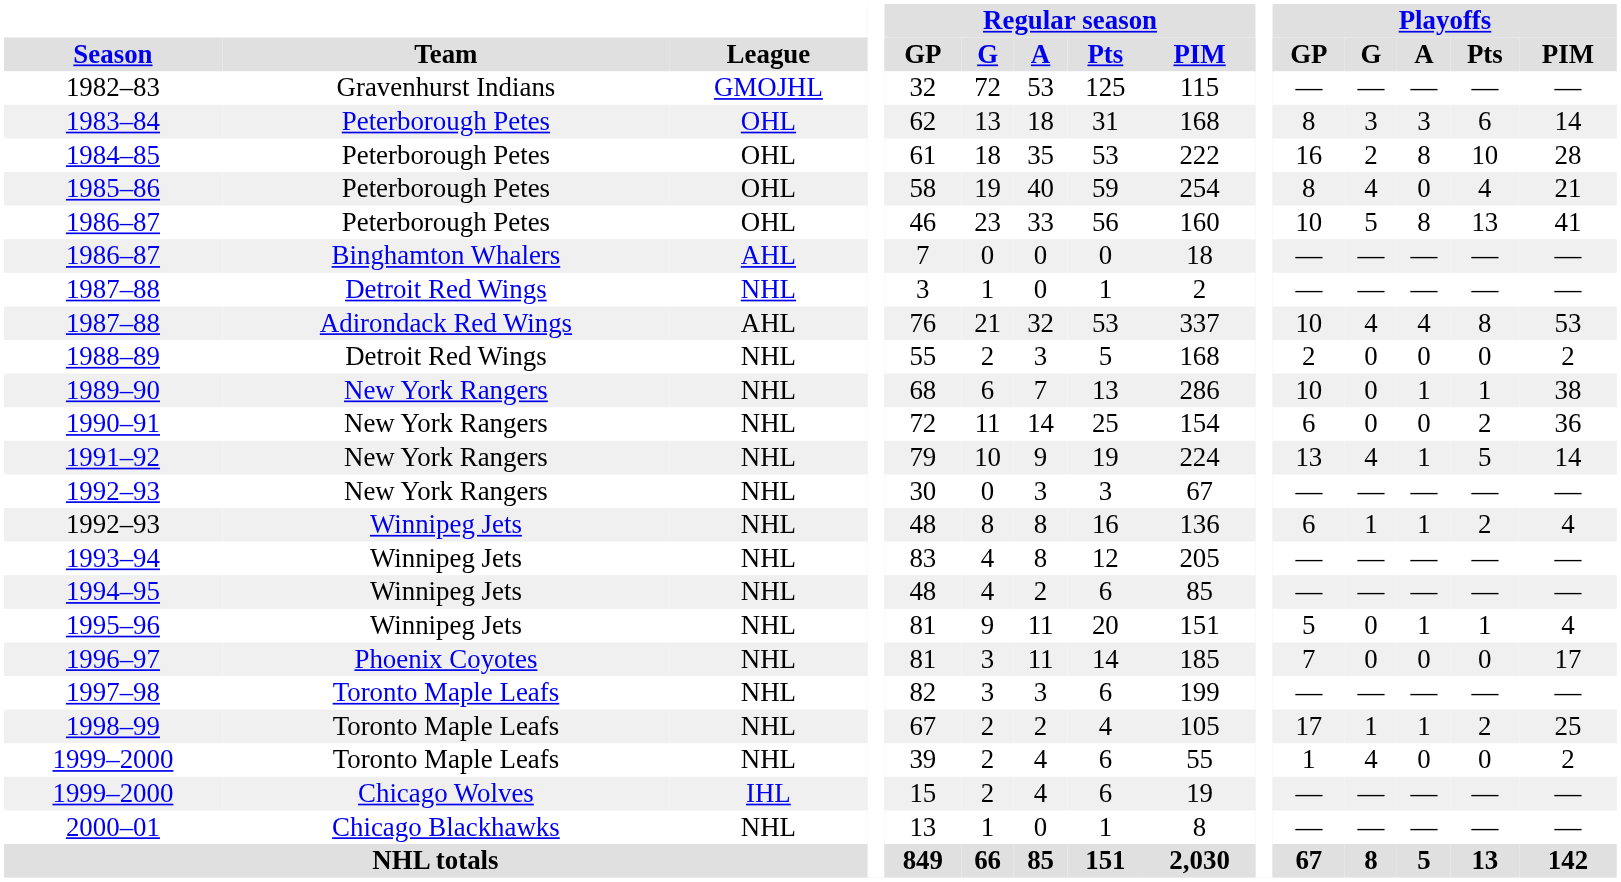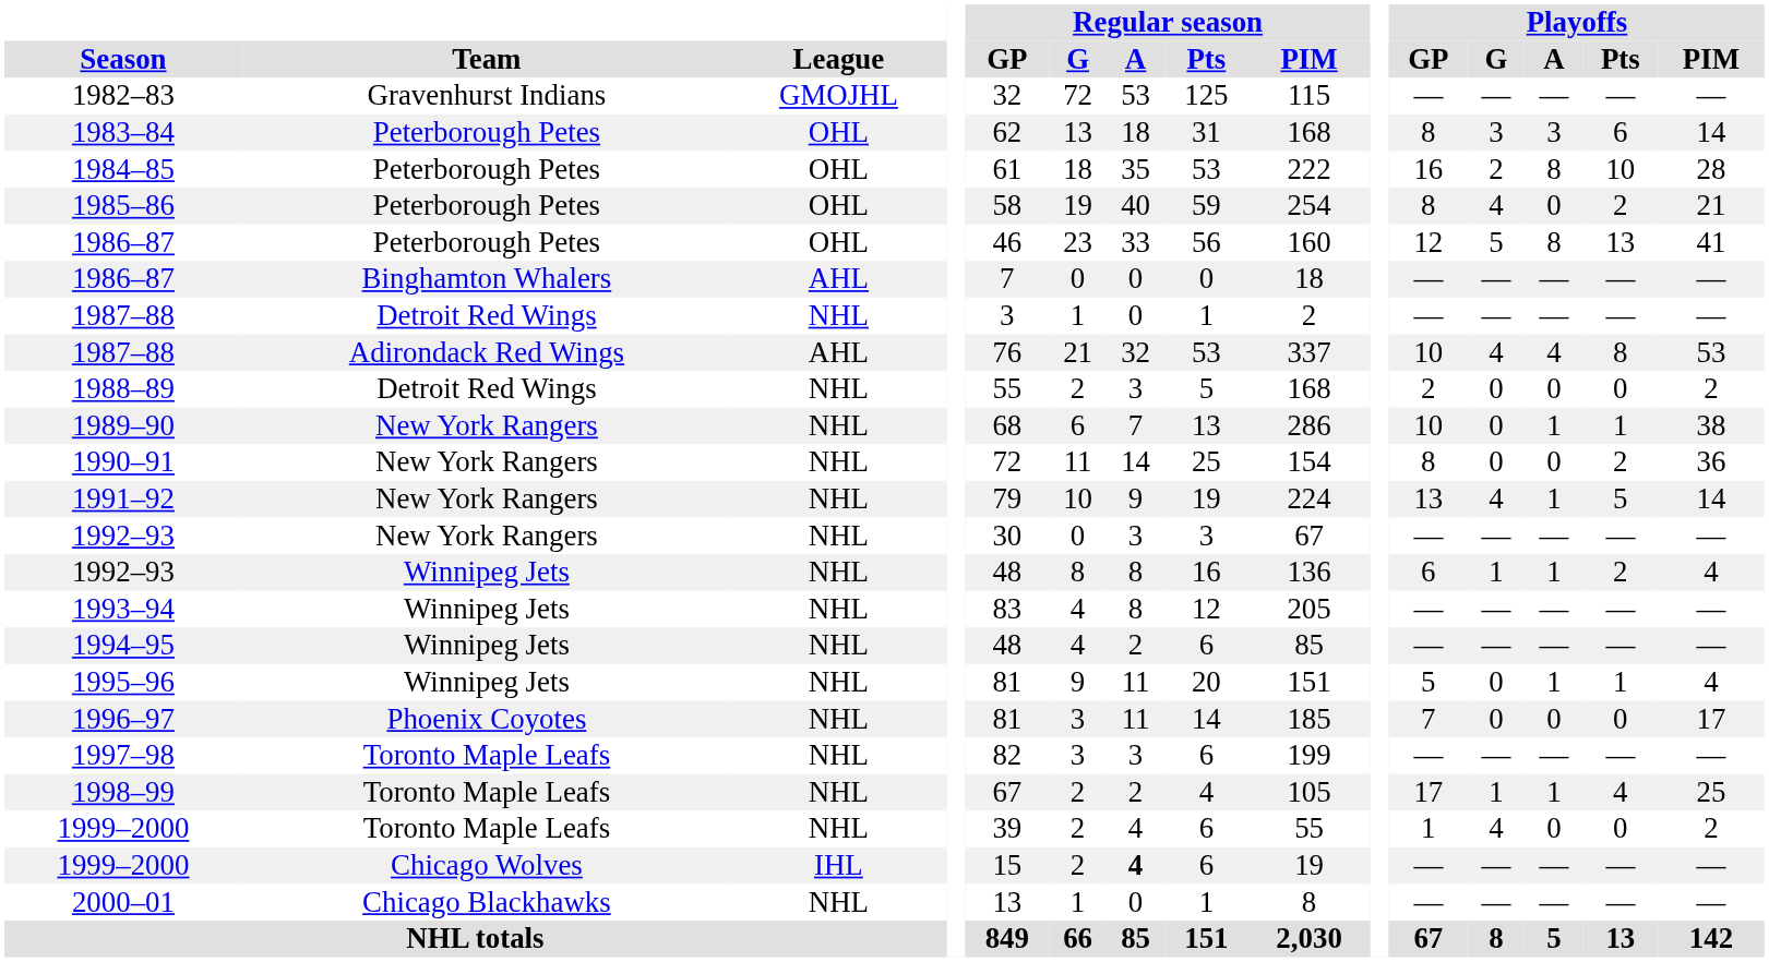 <table border="0" cellpadding="1" cellspacing="0" style="text-align:center; width:60em">
 <tr bgcolor="#e0e0e0">
 <th colspan="3" bgcolor="#ffffff"> </th>
 <th rowspan="99" bgcolor="#ffffff"> </th>
 <th colspan="5"><a href='#'>Regular season</a></th>
 <th rowspan="99" bgcolor="#ffffff"> </th>
 <th colspan="5"><a href='#'>Playoffs</a></th>
 </tr>
 <tr bgcolor="#e0e0e0">
 <th><a href='#'>Season</a></th>
 <th>Team</th>
 <th>League</th>
 <th>GP</th>
 <th><a href='#'>G</a></th>
 <th><a href='#'>A</a></th>
 <th><a href='#'>Pts</a></th>
 <th><a href='#'>PIM</a></th>
 <th>GP</th>
 <th>G</th>
 <th>A</th>
 <th>Pts</th>
 <th>PIM</th>
 </tr>
 <tr>
 <td>1982–83</td>
 <td>Gravenhurst Indians</td>
 <td><a href='#'>GMOJHL</a></td>
 <td>32</td>
 <td>72</td>
 <td>53</td>
 <td>125</td>
 <td>115</td>
 <td>—</td>
 <td>—</td>
 <td>—</td>
 <td>—</td>
 <td>—</td>
 </tr>
 <tr bgcolor="#f0f0f0">
 <td><a href='#'>1983–84</a></td>
 <td><a href='#'>Peterborough Petes</a></td>
 <td><a href='#'>OHL</a></td>
 <td>62</td>
 <td>13</td>
 <td>18</td>
 <td>31</td>
 <td>168</td>
 <td>8</td>
 <td>3</td>
 <td>3</td>
 <td>6</td>
 <td>14</td>
 </tr>
 <tr>
 <td><a href='#'>1984–85</a></td>
 <td>Peterborough Petes</td>
 <td>OHL</td>
 <td>61</td>
 <td>18</td>
 <td>35</td>
 <td>53</td>
 <td>222</td>
 <td>16</td>
 <td>2</td>
 <td>8</td>
 <td>10</td>
 <td>28</td>
 </tr>
 <tr bgcolor="#f0f0f0">
 <td><a href='#'>1985–86</a></td>
 <td>Peterborough Petes</td>
 <td>OHL</td>
 <td>58</td>
 <td>19</td>
 <td>40</td>
 <td>59</td>
 <td>254</td>
 <td>8</td>
 <td>4</td>
 <td>0</td>
-<td>4</td>
+<td>2</td>
 <td>21</td>
 </tr>
 <tr>
 <td><a href='#'>1986–87</a></td>
 <td>Peterborough Petes</td>
 <td>OHL</td>
 <td>46</td>
 <td>23</td>
 <td>33</td>
 <td>56</td>
 <td>160</td>
-<td>10</td>
+<td>12</td>
 <td>5</td>
 <td>8</td>
 <td>13</td>
 <td>41</td>
 </tr>
 <tr bgcolor="#f0f0f0">
 <td><a href='#'>1986–87</a></td>
 <td><a href='#'>Binghamton Whalers</a></td>
 <td><a href='#'>AHL</a></td>
 <td>7</td>
 <td>0</td>
 <td>0</td>
 <td>0</td>
 <td>18</td>
 <td>—</td>
 <td>—</td>
 <td>—</td>
 <td>—</td>
 <td>—</td>
 </tr>
 <tr>
 <td><a href='#'>1987–88</a></td>
 <td><a href='#'>Detroit Red Wings</a></td>
 <td><a href='#'>NHL</a></td>
 <td>3</td>
 <td>1</td>
 <td>0</td>
 <td>1</td>
 <td>2</td>
 <td>—</td>
 <td>—</td>
 <td>—</td>
 <td>—</td>
 <td>—</td>
 </tr>
 <tr bgcolor="#f0f0f0">
 <td><a href='#'>1987–88</a></td>
 <td><a href='#'>Adirondack Red Wings</a></td>
 <td>AHL</td>
 <td>76</td>
 <td>21</td>
 <td>32</td>
 <td>53</td>
 <td>337</td>
 <td>10</td>
 <td>4</td>
 <td>4</td>
 <td>8</td>
 <td>53</td>
 </tr>
 <tr>
 <td><a href='#'>1988–89</a></td>
 <td>Detroit Red Wings</td>
 <td>NHL</td>
 <td>55</td>
 <td>2</td>
 <td>3</td>
 <td>5</td>
 <td>168</td>
 <td>2</td>
 <td>0</td>
 <td>0</td>
 <td>0</td>
 <td>2</td>
 </tr>
 <tr bgcolor="#f0f0f0">
 <td><a href='#'>1989–90</a></td>
 <td><a href='#'>New York Rangers</a></td>
 <td>NHL</td>
 <td>68</td>
 <td>6</td>
 <td>7</td>
 <td>13</td>
 <td>286</td>
 <td>10</td>
 <td>0</td>
 <td>1</td>
 <td>1</td>
 <td>38</td>
 </tr>
 <tr>
 <td><a href='#'>1990–91</a></td>
 <td>New York Rangers</td>
 <td>NHL</td>
 <td>72</td>
 <td>11</td>
 <td>14</td>
 <td>25</td>
 <td>154</td>
-<td>6</td>
+<td>8</td>
 <td>0</td>
 <td>0</td>
 <td>2</td>
 <td>36</td>
 </tr>
 <tr bgcolor="#f0f0f0">
 <td><a href='#'>1991–92</a></td>
 <td>New York Rangers</td>
 <td>NHL</td>
 <td>79</td>
 <td>10</td>
 <td>9</td>
 <td>19</td>
 <td>224</td>
 <td>13</td>
 <td>4</td>
 <td>1</td>
 <td>5</td>
 <td>14</td>
 </tr>
 <tr>
 <td><a href='#'>1992–93</a></td>
 <td>New York Rangers</td>
 <td>NHL</td>
 <td>30</td>
 <td>0</td>
 <td>3</td>
 <td>3</td>
 <td>67</td>
 <td>—</td>
 <td>—</td>
 <td>—</td>
 <td>—</td>
 <td>—</td>
 </tr>
 <tr bgcolor="#f0f0f0">
 <td>1992–93</td>
 <td><a href='#'>Winnipeg Jets</a></td>
 <td>NHL</td>
 <td>48</td>
 <td>8</td>
 <td>8</td>
 <td>16</td>
 <td>136</td>
 <td>6</td>
 <td>1</td>
 <td>1</td>
 <td>2</td>
 <td>4</td>
 </tr>
 <tr>
 <td><a href='#'>1993–94</a></td>
 <td>Winnipeg Jets</td>
 <td>NHL</td>
 <td>83</td>
 <td>4</td>
 <td>8</td>
 <td>12</td>
 <td>205</td>
 <td>—</td>
 <td>—</td>
 <td>—</td>
 <td>—</td>
 <td>—</td>
 </tr>
 <tr bgcolor="#f0f0f0">
 <td><a href='#'>1994–95</a></td>
 <td>Winnipeg Jets</td>
 <td>NHL</td>
 <td>48</td>
 <td>4</td>
 <td>2</td>
 <td>6</td>
 <td>85</td>
 <td>—</td>
 <td>—</td>
 <td>—</td>
 <td>—</td>
 <td>—</td>
 </tr>
 <tr>
 <td><a href='#'>1995–96</a></td>
 <td>Winnipeg Jets</td>
 <td>NHL</td>
 <td>81</td>
 <td>9</td>
 <td>11</td>
 <td>20</td>
 <td>151</td>
 <td>5</td>
 <td>0</td>
 <td>1</td>
 <td>1</td>
 <td>4</td>
 </tr>
 <tr bgcolor="#f0f0f0">
 <td><a href='#'>1996–97</a></td>
 <td><a href='#'>Phoenix Coyotes</a></td>
 <td>NHL</td>
 <td>81</td>
 <td>3</td>
 <td>11</td>
 <td>14</td>
 <td>185</td>
 <td>7</td>
 <td>0</td>
 <td>0</td>
 <td>0</td>
 <td>17</td>
 </tr>
 <tr>
 <td><a href='#'>1997–98</a></td>
 <td><a href='#'>Toronto Maple Leafs</a></td>
 <td>NHL</td>
 <td>82</td>
 <td>3</td>
 <td>3</td>
 <td>6</td>
 <td>199</td>
 <td>—</td>
 <td>—</td>
 <td>—</td>
 <td>—</td>
 <td>—</td>
 </tr>
 <tr bgcolor="#f0f0f0">
 <td><a href='#'>1998–99</a></td>
 <td>Toronto Maple Leafs</td>
 <td>NHL</td>
 <td>67</td>
 <td>2</td>
 <td>2</td>
 <td>4</td>
 <td>105</td>
 <td>17</td>
 <td>1</td>
 <td>1</td>
-<td>2</td>
+<td>4</td>
 <td>25</td>
 </tr>
 <tr>
 <td><a href='#'>1999–2000</a></td>
 <td>Toronto Maple Leafs</td>
 <td>NHL</td>
 <td>39</td>
 <td>2</td>
 <td>4</td>
 <td>6</td>
 <td>55</td>
 <td>1</td>
 <td>4</td>
 <td>0</td>
 <td>0</td>
 <td>2</td>
 </tr>
 <tr bgcolor="#f0f0f0">
 <td><a href='#'>1999–2000</a></td>
 <td><a href='#'>Chicago Wolves</a></td>
 <td><a href='#'>IHL</a></td>
 <td>15</td>
 <td>2</td>
-<td>4</td>
+<td><strong>4</strong></td>
 <td>6</td>
 <td>19</td>
 <td>—</td>
 <td>—</td>
 <td>—</td>
 <td>—</td>
 <td>—</td>
 </tr>
 <tr>
 <td><a href='#'>2000–01</a></td>
 <td><a href='#'>Chicago Blackhawks</a></td>
 <td>NHL</td>
 <td>13</td>
 <td>1</td>
 <td>0</td>
 <td>1</td>
 <td>8</td>
 <td>—</td>
 <td>—</td>
 <td>—</td>
 <td>—</td>
 <td>—</td>
 </tr>
 <tr bgcolor="#e0e0e0">
 <th colspan=3>NHL totals</th>
 <th>849</th>
 <th>66</th>
 <th>85</th>
 <th>151</th>
 <th>2,030</th>
 <th>67</th>
 <th>8</th>
 <th>5</th>
 <th>13</th>
 <th>142</th>
 </tr>
 </table>
